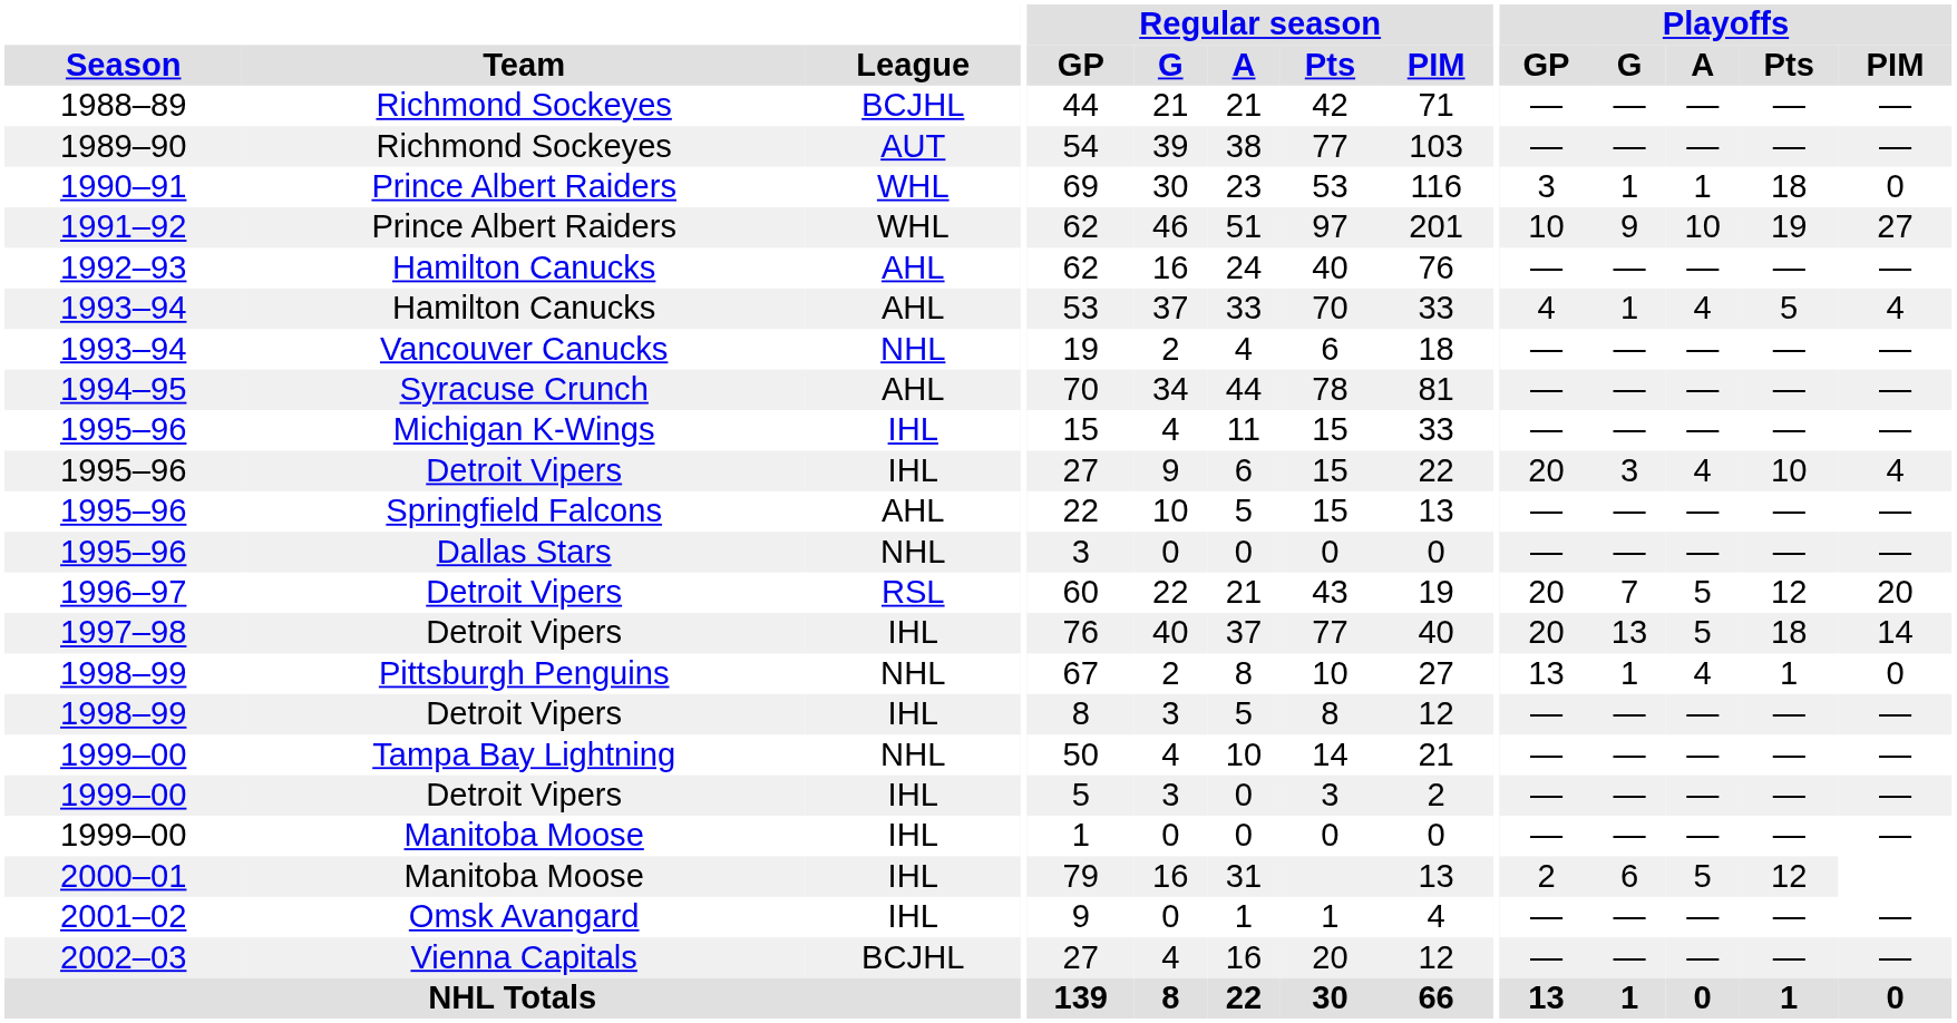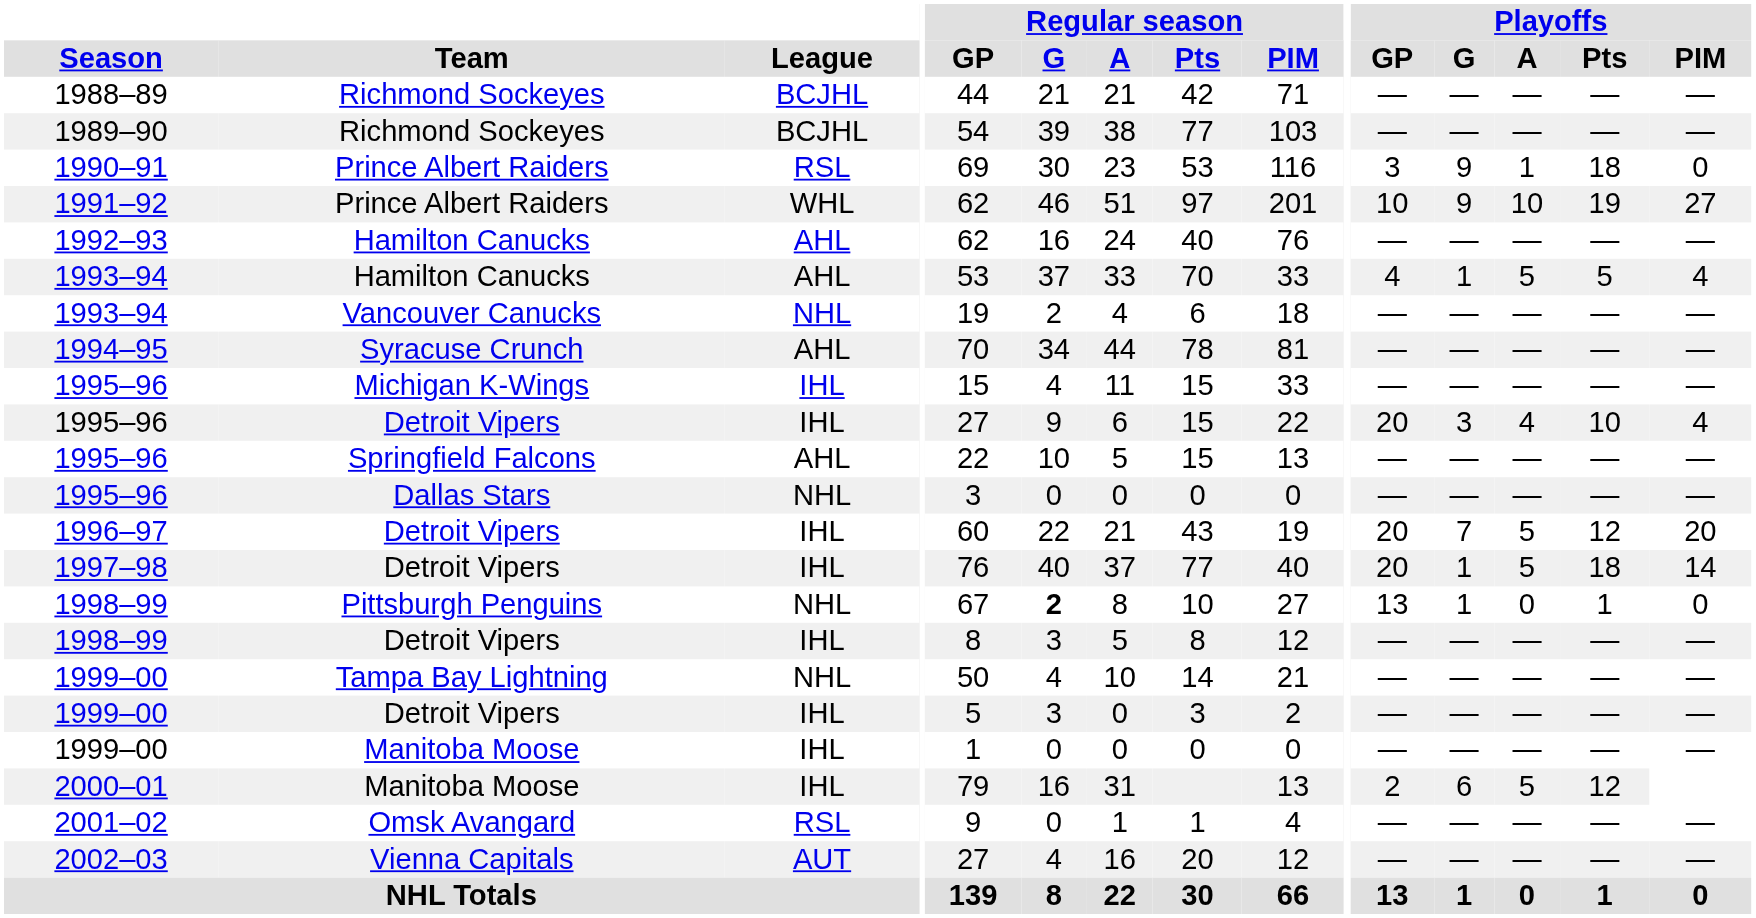 <table border="0" cellpadding="1" cellspacing="0" style="text-align:center; width:60em">
 <tr bgcolor="#e0e0e0">
 <th colspan="3" bgcolor="#ffffff"></th>
 <th rowspan="100" bgcolor="#ffffff"></th>
 <th colspan="5"><a href='#'>Regular season</a></th>
 <th rowspan="100" bgcolor="#ffffff"></th>
 <th colspan="5"><a href='#'>Playoffs</a></th>
 </tr>
 <tr bgcolor="#e0e0e0">
 <th><a href='#'>Season</a></th>
 <th>Team</th>
 <th>League</th>
 <th>GP</th>
 <th><a href='#'>G</a></th>
 <th><a href='#'>A</a></th>
 <th><a href='#'>Pts</a></th>
 <th><a href='#'>PIM</a></th>
 <th>GP</th>
 <th>G</th>
 <th>A</th>
 <th>Pts</th>
 <th>PIM</th>
 </tr>
 <tr>
 <td>1988–89</td>
 <td><a href='#'>Richmond Sockeyes</a></td>
 <td><a href='#'>BCJHL</a></td>
 <td>44</td>
 <td>21</td>
 <td>21</td>
 <td>42</td>
 <td>71</td>
 <td>—</td>
 <td>—</td>
 <td>—</td>
 <td>—</td>
 <td>—</td>
 </tr>
 <tr bgcolor="#f0f0f0">
 <td>1989–90</td>
 <td>Richmond Sockeyes</td>
-<td><a href='#'>AUT</a></td>
+<td>BCJHL</td>
 <td>54</td>
 <td>39</td>
 <td>38</td>
 <td>77</td>
 <td>103</td>
 <td>—</td>
 <td>—</td>
 <td>—</td>
 <td>—</td>
 <td>—</td>
 </tr>
 <tr>
 <td><a href='#'>1990–91</a></td>
 <td><a href='#'>Prince Albert Raiders</a></td>
-<td><a href='#'>WHL</a></td>
+<td><a href='#'>RSL</a></td>
 <td>69</td>
 <td>30</td>
 <td>23</td>
 <td>53</td>
 <td>116</td>
 <td>3</td>
-<td>1</td>
+<td>9</td>
 <td>1</td>
 <td>18</td>
 <td>0</td>
 </tr>
 <tr bgcolor="#f0f0f0">
 <td><a href='#'>1991–92</a></td>
 <td>Prince Albert Raiders</td>
 <td>WHL</td>
 <td>62</td>
 <td>46</td>
 <td>51</td>
 <td>97</td>
 <td>201</td>
 <td>10</td>
 <td>9</td>
 <td>10</td>
 <td>19</td>
 <td>27</td>
 </tr>
 <tr>
 <td><a href='#'>1992–93</a></td>
 <td><a href='#'>Hamilton Canucks</a></td>
 <td><a href='#'>AHL</a></td>
 <td>62</td>
 <td>16</td>
 <td>24</td>
 <td>40</td>
 <td>76</td>
 <td>—</td>
 <td>—</td>
 <td>—</td>
 <td>—</td>
 <td>—</td>
 </tr>
 <tr bgcolor="#f0f0f0">
 <td><a href='#'>1993–94</a></td>
 <td>Hamilton Canucks</td>
 <td>AHL</td>
 <td>53</td>
 <td>37</td>
 <td>33</td>
 <td>70</td>
 <td>33</td>
 <td>4</td>
 <td>1</td>
-<td>4</td>
+<td>5</td>
 <td>5</td>
 <td>4</td>
 </tr>
 <tr>
 <td><a href='#'>1993–94</a></td>
 <td><a href='#'>Vancouver Canucks</a></td>
 <td><a href='#'>NHL</a></td>
 <td>19</td>
 <td>2</td>
 <td>4</td>
 <td>6</td>
 <td>18</td>
 <td>—</td>
 <td>—</td>
 <td>—</td>
 <td>—</td>
 <td>—</td>
 </tr>
 <tr bgcolor="#f0f0f0">
 <td><a href='#'>1994–95</a></td>
 <td><a href='#'>Syracuse Crunch</a></td>
 <td>AHL</td>
 <td>70</td>
 <td>34</td>
 <td>44</td>
 <td>78</td>
 <td>81</td>
 <td>—</td>
 <td>—</td>
 <td>—</td>
 <td>—</td>
 <td>—</td>
 </tr>
 <tr>
 <td><a href='#'>1995–96</a></td>
 <td><a href='#'>Michigan K-Wings</a></td>
 <td><a href='#'>IHL</a></td>
 <td>15</td>
 <td>4</td>
 <td>11</td>
 <td>15</td>
 <td>33</td>
 <td>—</td>
 <td>—</td>
 <td>—</td>
 <td>—</td>
 <td>—</td>
 </tr>
 <tr bgcolor="#f0f0f0">
 <td>1995–96</td>
 <td><a href='#'>Detroit Vipers</a></td>
 <td>IHL</td>
 <td>27</td>
 <td>9</td>
 <td>6</td>
 <td>15</td>
 <td>22</td>
 <td>20</td>
 <td>3</td>
 <td>4</td>
 <td>10</td>
 <td>4</td>
 </tr>
 <tr>
 <td><a href='#'>1995–96</a></td>
 <td><a href='#'>Springfield Falcons</a></td>
 <td>AHL</td>
 <td>22</td>
 <td>10</td>
 <td>5</td>
 <td>15</td>
 <td>13</td>
 <td>—</td>
 <td>—</td>
 <td>—</td>
 <td>—</td>
 <td>—</td>
 </tr>
 <tr bgcolor="#f0f0f0">
 <td><a href='#'>1995–96</a></td>
 <td><a href='#'>Dallas Stars</a></td>
 <td>NHL</td>
 <td>3</td>
 <td>0</td>
 <td>0</td>
 <td>0</td>
 <td>0</td>
 <td>—</td>
 <td>—</td>
 <td>—</td>
 <td>—</td>
 <td>—</td>
 </tr>
 <tr>
 <td><a href='#'>1996–97</a></td>
 <td><a href='#'>Detroit Vipers</a></td>
-<td><a href='#'>RSL</a></td>
+<td>IHL</td>
 <td>60</td>
 <td>22</td>
 <td>21</td>
 <td>43</td>
 <td>19</td>
 <td>20</td>
 <td>7</td>
 <td>5</td>
 <td>12</td>
 <td>20</td>
 </tr>
 <tr bgcolor="#f0f0f0">
 <td><a href='#'>1997–98</a></td>
 <td>Detroit Vipers</td>
 <td>IHL</td>
 <td>76</td>
 <td>40</td>
 <td>37</td>
 <td>77</td>
 <td>40</td>
 <td>20</td>
-<td>13</td>
+<td>1</td>
 <td>5</td>
 <td>18</td>
 <td>14</td>
 </tr>
 <tr>
 <td><a href='#'>1998–99</a></td>
 <td><a href='#'>Pittsburgh Penguins</a></td>
 <td>NHL</td>
 <td>67</td>
-<td>2</td>
+<td><strong>2</strong></td>
 <td>8</td>
 <td>10</td>
 <td>27</td>
 <td>13</td>
 <td>1</td>
-<td>4</td>
+<td>0</td>
 <td>1</td>
 <td>0</td>
 </tr>
 <tr bgcolor="#f0f0f0">
 <td><a href='#'>1998–99</a></td>
 <td>Detroit Vipers</td>
 <td>IHL</td>
 <td>8</td>
 <td>3</td>
 <td>5</td>
 <td>8</td>
 <td>12</td>
 <td>—</td>
 <td>—</td>
 <td>—</td>
 <td>—</td>
 <td>—</td>
 </tr>
 <tr>
 <td><a href='#'>1999–00</a></td>
 <td><a href='#'>Tampa Bay Lightning</a></td>
 <td>NHL</td>
 <td>50</td>
 <td>4</td>
 <td>10</td>
 <td>14</td>
 <td>21</td>
 <td>—</td>
 <td>—</td>
 <td>—</td>
 <td>—</td>
 <td>—</td>
 </tr>
 <tr bgcolor="#f0f0f0">
 <td><a href='#'>1999–00</a></td>
 <td>Detroit Vipers</td>
 <td>IHL</td>
 <td>5</td>
 <td>3</td>
 <td>0</td>
 <td>3</td>
 <td>2</td>
 <td>—</td>
 <td>—</td>
 <td>—</td>
 <td>—</td>
 <td>—</td>
 </tr>
 <tr>
 <td>1999–00</td>
 <td><a href='#'>Manitoba Moose</a></td>
 <td>IHL</td>
 <td>1</td>
 <td>0</td>
 <td>0</td>
 <td>0</td>
 <td>0</td>
 <td>—</td>
 <td>—</td>
 <td>—</td>
 <td>—</td>
 <td>—</td>
 </tr>
 <tr bgcolor="#f0f0f0">
 <td><a href='#'>2000–01</a></td>
 <td>Manitoba Moose</td>
 <td>IHL</td>
 <td>79</td>
 <td>16</td>
 <td>31</td>
 <td 47></td>
 <td>13</td>
 <td>2</td>
 <td>6</td>
 <td>5</td>
 <td>12</td>
 </tr>
 <tr>
 <td><a href='#'>2001–02</a></td>
 <td><a href='#'>Omsk Avangard</a></td>
-<td>IHL</td>
+<td><a href='#'>RSL</a></td>
 <td>9</td>
 <td>0</td>
 <td>1</td>
 <td>1</td>
 <td>4</td>
 <td>—</td>
 <td>—</td>
 <td>—</td>
 <td>—</td>
 <td>—</td>
 </tr>
 <tr bgcolor="#f0f0f0">
 <td><a href='#'>2002–03</a></td>
 <td><a href='#'>Vienna Capitals</a></td>
-<td>BCJHL</td>
+<td><a href='#'>AUT</a></td>
 <td>27</td>
 <td>4</td>
 <td>16</td>
 <td>20</td>
 <td>12</td>
 <td>—</td>
 <td>—</td>
 <td>—</td>
 <td>—</td>
 <td>—</td>
 </tr>
 <tr bgcolor="#e0e0e0">
 <th colspan="3">NHL Totals</th>
 <th>139</th>
 <th>8</th>
 <th>22</th>
 <th>30</th>
 <th>66</th>
 <th>13</th>
 <th>1</th>
 <th>0</th>
 <th>1</th>
 <th>0</th>
 </tr>
 </table>
